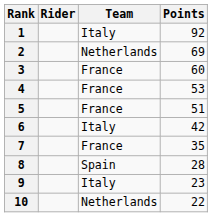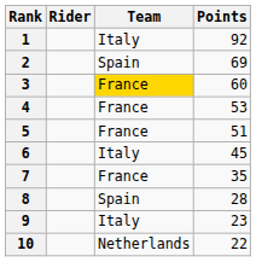 <table class="wikitable">
 <tr>
 <th scope="col">Rank</th>
 <th scope="col">Rider</th>
 <th scope="col">Team</th>
 <th scope="col">Points</th>
 </tr>
 <tr>
 <th scope="row">1</th>
 <td></td>
 <td>Italy</td>
 <td style="text-align:right;">92</td>
 </tr>
 <tr>
 <th scope="row">2</th>
 <td></td>
-<td>Netherlands</td>
+<td>Spain</td>
 <td style="text-align:right;">69</td>
 </tr>
 <tr>
 <th scope="row">3</th>
 <td></td>
-<td>France</td>
+<td style="background: gold;">France</td>
 <td style="text-align:right;">60</td>
 </tr>
 <tr>
 <th scope="row">4</th>
 <td></td>
 <td>France</td>
 <td style="text-align:right;">53</td>
 </tr>
 <tr>
 <th scope="row">5</th>
 <td></td>
 <td>France</td>
 <td style="text-align:right;">51</td>
 </tr>
 <tr>
 <th scope="row">6</th>
 <td></td>
 <td>Italy</td>
-<td style="text-align:right;">42</td>
+<td style="text-align:right;">45</td>
 </tr>
 <tr>
 <th scope="row">7</th>
 <td></td>
 <td>France</td>
 <td style="text-align:right;">35</td>
 </tr>
 <tr>
 <th scope="row">8</th>
 <td></td>
 <td>Spain</td>
 <td style="text-align:right;">28</td>
 </tr>
 <tr>
 <th scope="row">9</th>
 <td></td>
 <td>Italy</td>
 <td style="text-align:right;">23</td>
 </tr>
 <tr>
 <th scope="row">10</th>
 <td></td>
 <td>Netherlands</td>
 <td style="text-align:right;">22</td>
 </tr>
 </table>
